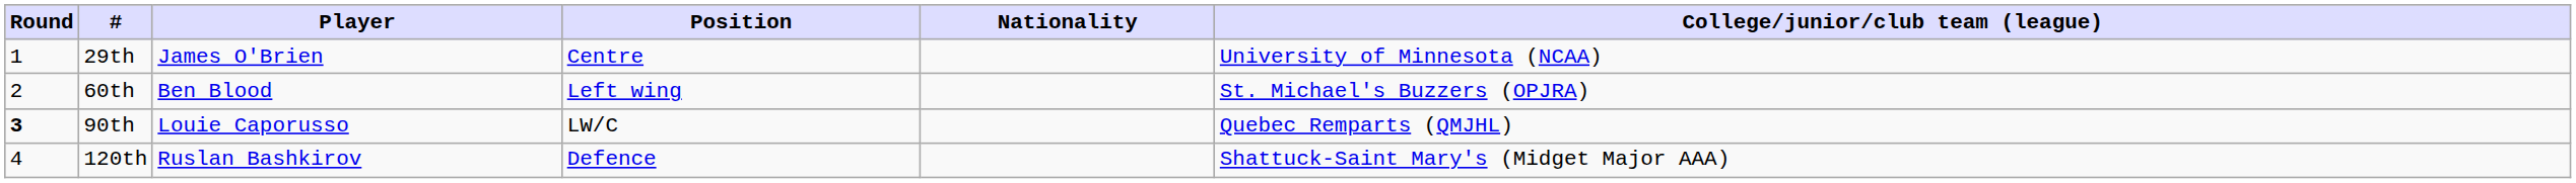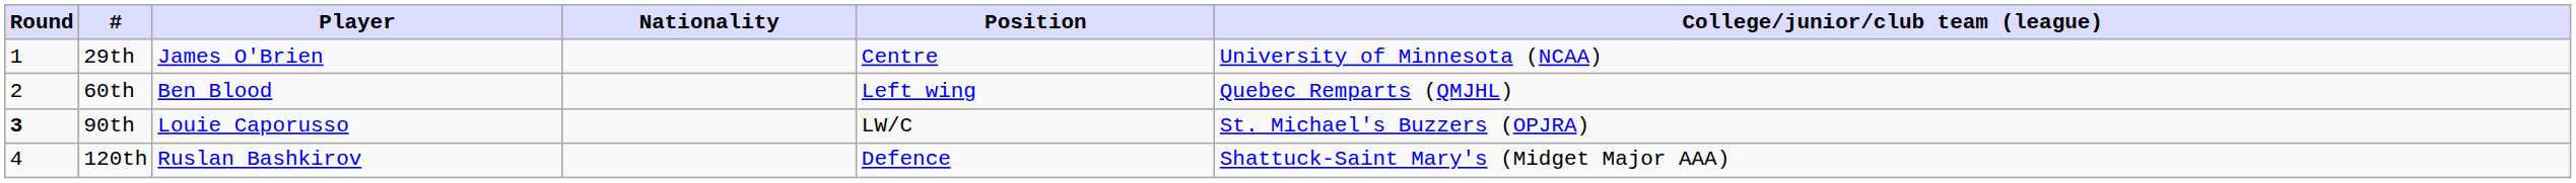 <table class="wikitable">
 <tr>
 <th style="background:#ddf; width:2.75%;">Round</th>
 <th style="background:#ddf; width:2.75%;">#</th>
 <th style="background:#ddf; width:16.0%;">Player</th>
+<th style="background:#ddf; width:11.5%;">Nationality</th>
 <th style="background:#ddf; width:14.0%;">Position</th>
-<th style="background:#ddf; width:11.5%;">Nationality</th>
 <th style="background:#ddf; width:100.0%;">College/junior/club team (league)</th>
 </tr>
 <tr>
 <td>1</td>
 <td>29th</td>
 <td><a href='#'>James O'Brien</a></td>
+<td></td>
 <td><a href='#'>Centre</a></td>
-<td></td>
 <td><a href='#'>University of Minnesota</a> (<a href='#'>NCAA</a>)</td>
 </tr>
 <tr>
 <td>2</td>
 <td>60th</td>
 <td><a href='#'>Ben Blood</a></td>
+<td></td>
 <td><a href='#'>Left wing</a></td>
-<td></td>
-<td><a href='#'>St. Michael's Buzzers</a> (<a href='#'>OPJRA</a>)</td>
+<td><a href='#'>Quebec Remparts</a> (<a href='#'>QMJHL</a>)</td>
 </tr>
 <tr>
 <td><strong>3</strong></td>
 <td>90th</td>
 <td><a href='#'>Louie Caporusso</a></td>
+<td></td>
 <td>LW/C</td>
-<td></td>
-<td><a href='#'>Quebec Remparts</a> (<a href='#'>QMJHL</a>)</td>
+<td><a href='#'>St. Michael's Buzzers</a> (<a href='#'>OPJRA</a>)</td>
 </tr>
 <tr>
 <td>4</td>
 <td>120th</td>
 <td><a href='#'>Ruslan Bashkirov</a></td>
+<td></td>
 <td><a href='#'>Defence</a></td>
-<td></td>
 <td><a href='#'>Shattuck-Saint Mary's</a> (Midget Major AAA)</td>
 </tr>
 </table>
